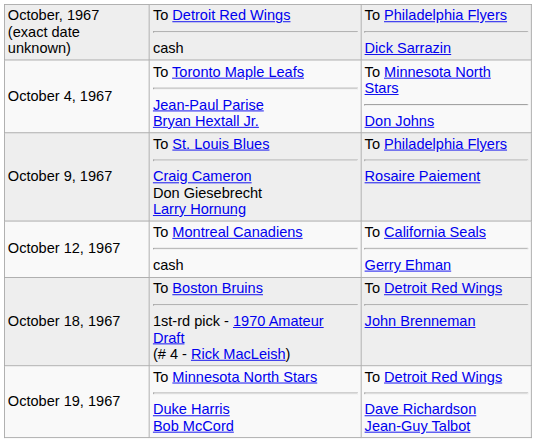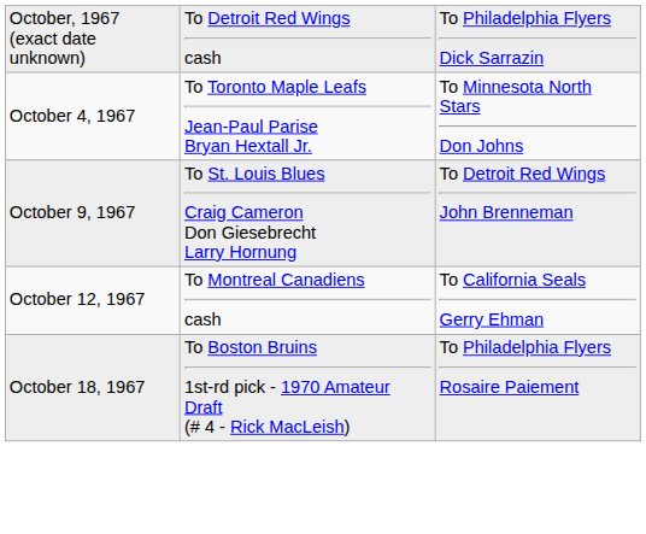 <table class="wikitable" style="border:1px solid #999; width:580px;">
 <tr style="background:#eee;">
 <td>October, 1967<br>(exact date unknown)</td>
 <td valign="top">To <a href='#'>Detroit Red Wings</a><hr>cash</td>
 <td valign="top">To <a href='#'>Philadelphia Flyers</a><hr><a href='#'>Dick Sarrazin</a></td>
 </tr>
 <tr>
 <td>October 4, 1967</td>
 <td valign="top">To <a href='#'>Toronto Maple Leafs</a><hr><a href='#'>Jean-Paul Parise</a><br><a href='#'>Bryan Hextall Jr.</a></td>
 <td valign="top">To <a href='#'>Minnesota North Stars</a><hr><a href='#'>Don Johns</a></td>
 </tr>
 <tr style="background:#eee;">
 <td>October 9, 1967</td>
 <td valign="top">To <a href='#'>St. Louis Blues</a><hr><a href='#'>Craig Cameron</a><br>Don Giesebrecht<br><a href='#'>Larry Hornung</a></td>
-<td valign="top">To <a href='#'>Philadelphia Flyers</a><hr><a href='#'>Rosaire Paiement</a></td>
+<td valign="top">To <a href='#'>Detroit Red Wings</a><hr><a href='#'>John Brenneman</a></td>
 </tr>
 <tr>
 <td>October 12, 1967</td>
 <td valign="top">To <a href='#'>Montreal Canadiens</a><hr>cash</td>
 <td valign="top">To <a href='#'>California Seals</a><hr><a href='#'>Gerry Ehman</a></td>
 </tr>
 <tr style="background:#eee;">
 <td>October 18, 1967</td>
 <td valign="top">To <a href='#'>Boston Bruins</a><hr>1st-rd pick - <a href='#'>1970 Amateur Draft</a><br>(# 4 - <a href='#'>Rick MacLeish</a>)</td>
-<td valign="top">To <a href='#'>Detroit Red Wings</a><hr><a href='#'>John Brenneman</a></td>
-</tr>
-<tr>
-<td>October 19, 1967</td>
-<td valign="top">To <a href='#'>Minnesota North Stars</a><hr><a href='#'>Duke Harris</a><br><a href='#'>Bob McCord</a></td>
-<td valign="top">To <a href='#'>Detroit Red Wings</a><hr><a href='#'>Dave Richardson</a><br><a href='#'>Jean-Guy Talbot</a></td>
+<td valign="top">To <a href='#'>Philadelphia Flyers</a><hr><a href='#'>Rosaire Paiement</a></td>
 </tr>
 </table>
